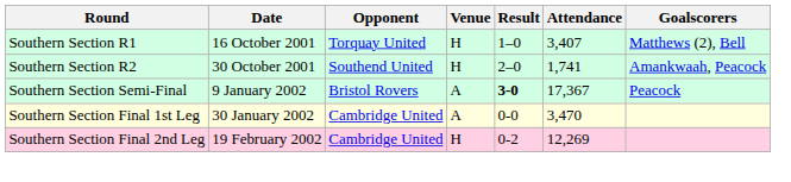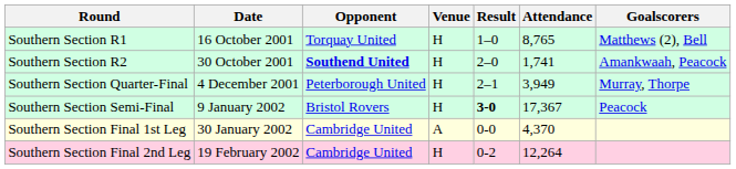 <table class="wikitable">
 <tr>
 <th>Round</th>
 <th>Date</th>
 <th>Opponent</th>
 <th>Venue</th>
 <th>Result</th>
 <th>Attendance</th>
 <th>Goalscorers</th>
 </tr>
 <tr style="background-color: #d0ffe3;">
 <td>Southern Section R1</td>
 <td>16 October 2001</td>
 <td><a href='#'>Torquay United</a></td>
 <td>H</td>
 <td>1–0</td>
-<td>3,407</td>
+<td>8,765</td>
 <td><a href='#'>Matthews</a> (2), <a href='#'>Bell</a></td>
 </tr>
 <tr style="background-color: #d0ffe3;">
 <td>Southern Section R2</td>
 <td>30 October 2001</td>
-<td><a href='#'>Southend United</a></td>
+<td><strong><a href='#'>Southend United</a></strong></td>
 <td>H</td>
 <td>2–0</td>
 <td>1,741</td>
 <td><a href='#'>Amankwaah</a>, <a href='#'>Peacock</a></td>
 </tr>
 <tr style="background-color: #d0ffe3;">
+<td>Southern Section Quarter-Final</td>
+<td>4 December 2001</td>
+<td><a href='#'>Peterborough United</a></td>
+<td>H</td>
+<td>2–1</td>
+<td>3,949</td>
+<td><a href='#'>Murray</a>, <a href='#'>Thorpe</a></td>
+</tr>
+<tr style="background-color: #d0ffe3;">
 <td>Southern Section Semi-Final</td>
 <td>9 January 2002</td>
 <td><a href='#'>Bristol Rovers</a></td>
-<td>A</td>
+<td>H</td>
 <td><strong>3-0</strong></td>
 <td>17,367</td>
 <td><a href='#'>Peacock</a></td>
 </tr>
 <tr style="background-color: #ffffdd;">
 <td>Southern Section Final 1st Leg</td>
 <td>30 January 2002</td>
 <td><a href='#'>Cambridge United</a></td>
 <td>A</td>
 <td>0-0</td>
-<td>3,470</td>
+<td>4,370</td>
 <td></td>
 </tr>
 <tr style="background-color: #ffd0e3;">
 <td>Southern Section Final 2nd Leg</td>
 <td>19 February 2002</td>
 <td><a href='#'>Cambridge United</a></td>
 <td>H</td>
 <td>0-2</td>
-<td>12,269</td>
+<td>12,264</td>
 <td></td>
 </tr>
 </table>
